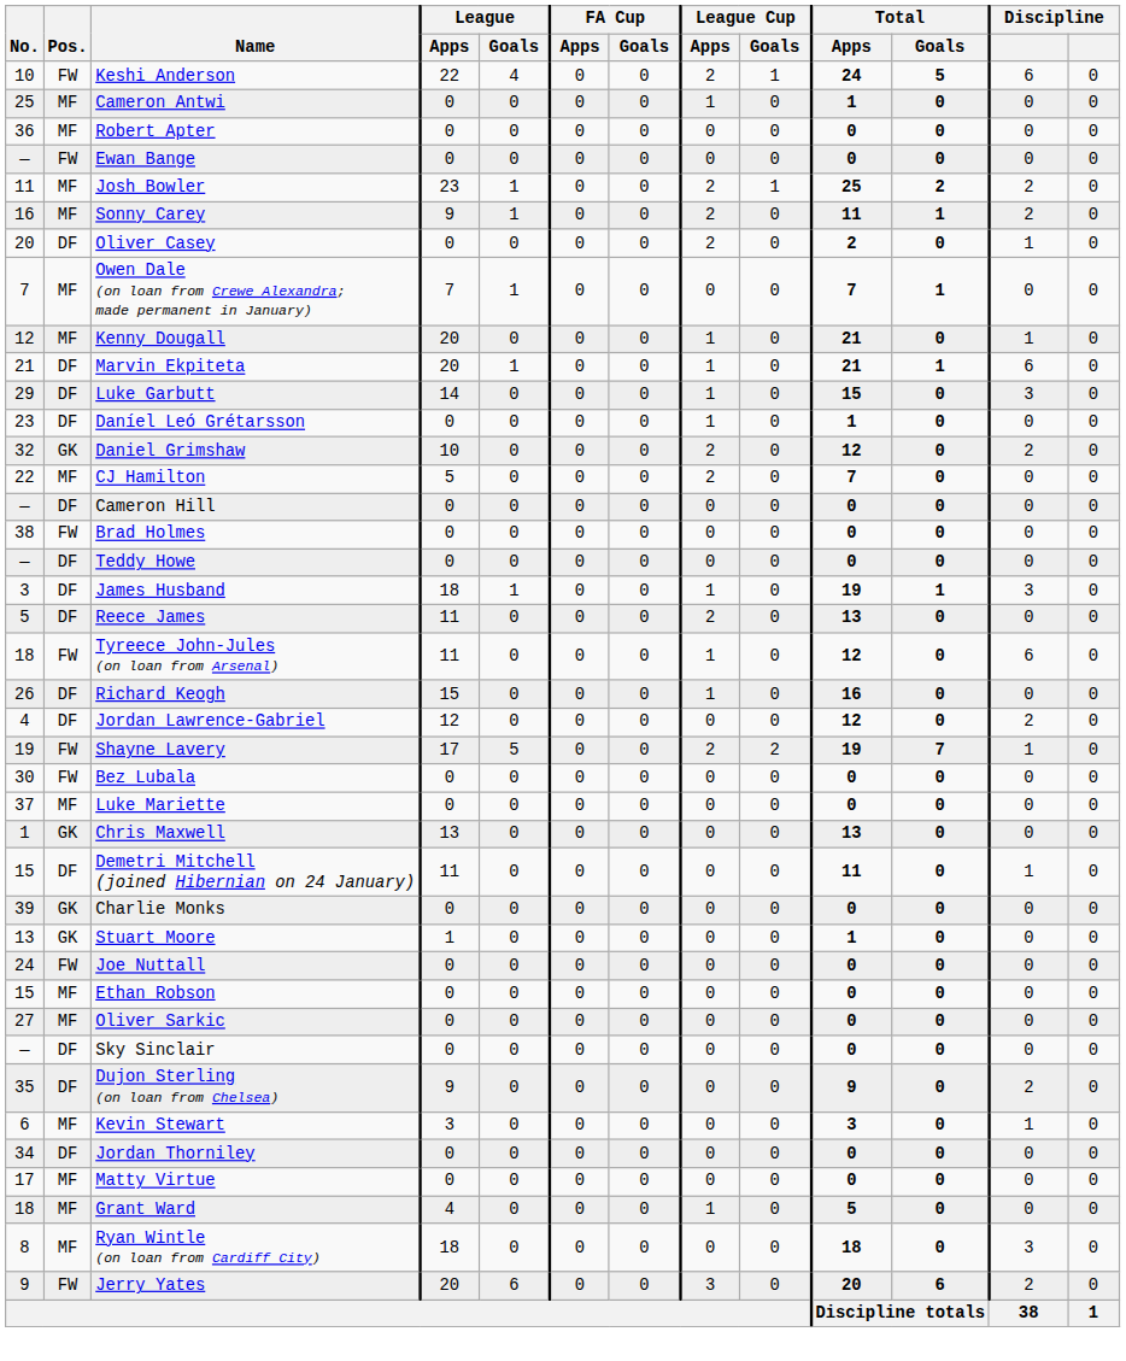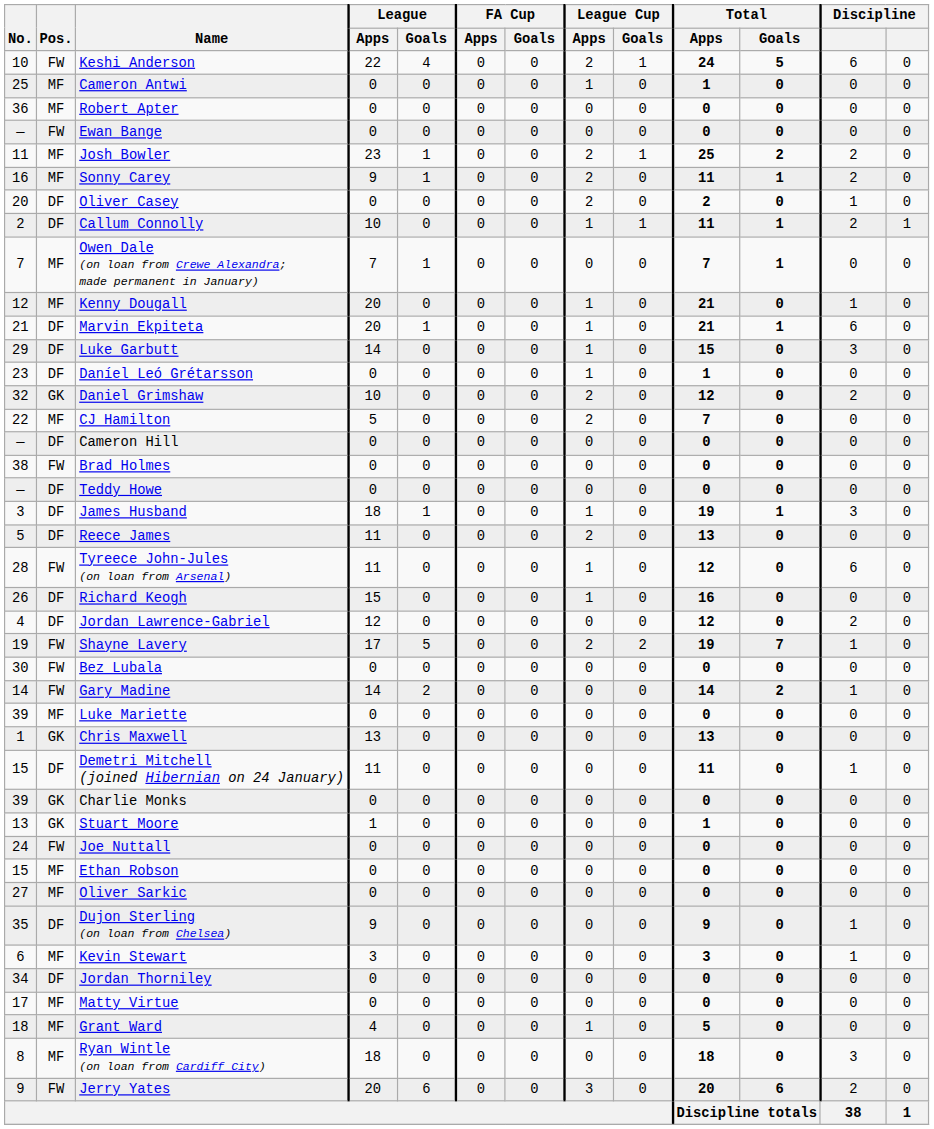 <table class="wikitable sortable" style="text-align:center; font-size:90%; ">
 <tr>
 <th rowspan="2" valign="bottom">No.</th>
 <th rowspan="2" valign="bottom">Pos.</th>
 <th rowspan="2" valign="bottom">Name</th>
 <th colspan="2" width="85" style="border-left:2px solid black;">League</th>
 <th colspan="2" width="85" style="border-left:2px solid black;">FA Cup</th>
 <th colspan="2" width="85" style="border-left:2px solid black;">League Cup</th>
 <th colspan="2" width="85" style="border-left:2px solid black;">Total</th>
 <th colspan="2" width="85" style="border-left:2px solid black;">Discipline</th>
 </tr>
 <tr>
 <th style="border-left:2px solid black;">Apps</th>
 <th>Goals</th>
 <th style="border-left:2px solid black;">Apps</th>
 <th>Goals</th>
 <th style="border-left:2px solid black;">Apps</th>
 <th>Goals</th>
 <th style="border-left:2px solid black;">Apps</th>
 <th>Goals</th>
 <th style="border-left:2px solid black;"></th>
 <th></th>
 </tr>
 <tr>
 <td>10</td>
 <td>FW</td>
 <td align="left"> <a href='#'>Keshi Anderson</a></td>
 <td style="border-left:2px solid black;">22</td>
 <td>4</td>
 <td style="border-left:2px solid black;">0</td>
 <td>0</td>
 <td style="border-left:2px solid black;">2</td>
 <td>1</td>
 <td style="border-left:2px solid black;"><strong>24</strong></td>
 <td><strong>5</strong></td>
 <td style="border-left:2px solid black;">6</td>
 <td>0</td>
 </tr>
 <tr bgcolor=#eeeeee>
 <td>25</td>
 <td>MF</td>
 <td align="left"> <a href='#'>Cameron Antwi</a></td>
 <td style="border-left:2px solid black;">0</td>
 <td>0</td>
 <td style="border-left:2px solid black;">0</td>
 <td>0</td>
 <td style="border-left:2px solid black;">1</td>
 <td>0</td>
 <td style="border-left:2px solid black;"><strong>1</strong></td>
 <td><strong>0</strong></td>
 <td style="border-left:2px solid black;">0</td>
 <td>0</td>
 </tr>
 <tr>
 <td>36</td>
 <td>MF</td>
 <td align="left"> <a href='#'>Robert Apter</a></td>
 <td style="border-left:2px solid black;">0</td>
 <td>0</td>
 <td style="border-left:2px solid black;">0</td>
 <td>0</td>
 <td style="border-left:2px solid black;">0</td>
 <td>0</td>
 <td style="border-left:2px solid black;"><strong>0</strong></td>
 <td><strong>0</strong></td>
 <td style="border-left:2px solid black;">0</td>
 <td>0</td>
 </tr>
 <tr bgcolor=#eeeeee>
 <td>—</td>
 <td>FW</td>
 <td align="left"> <a href='#'>Ewan Bange</a></td>
 <td style="border-left:2px solid black;">0</td>
 <td>0</td>
 <td style="border-left:2px solid black;">0</td>
 <td>0</td>
 <td style="border-left:2px solid black;">0</td>
 <td>0</td>
 <td style="border-left:2px solid black;"><strong>0</strong></td>
 <td><strong>0</strong></td>
 <td style="border-left:2px solid black;">0</td>
 <td>0</td>
 </tr>
 <tr>
 <td>11</td>
 <td>MF</td>
 <td align="left"> <a href='#'>Josh Bowler</a></td>
 <td style="border-left:2px solid black;">23</td>
 <td>1</td>
 <td style="border-left:2px solid black;">0</td>
 <td>0</td>
 <td style="border-left:2px solid black;">2</td>
 <td>1</td>
 <td style="border-left:2px solid black;"><strong>25</strong></td>
 <td><strong>2</strong></td>
 <td style="border-left:2px solid black;">2</td>
 <td>0</td>
 </tr>
 <tr bgcolor=#eeeeee>
 <td>16</td>
 <td>MF</td>
 <td align="left"> <a href='#'>Sonny Carey</a></td>
 <td style="border-left:2px solid black;">9</td>
 <td>1</td>
 <td style="border-left:2px solid black;">0</td>
 <td>0</td>
 <td style="border-left:2px solid black;">2</td>
 <td>0</td>
 <td style="border-left:2px solid black;"><strong>11</strong></td>
 <td><strong>1</strong></td>
 <td style="border-left:2px solid black;">2</td>
 <td>0</td>
 </tr>
 <tr>
 <td>20</td>
 <td>DF</td>
 <td align="left"> <a href='#'>Oliver Casey</a></td>
 <td style="border-left:2px solid black;">0</td>
 <td>0</td>
 <td style="border-left:2px solid black;">0</td>
 <td>0</td>
 <td style="border-left:2px solid black;">2</td>
 <td>0</td>
 <td style="border-left:2px solid black;"><strong>2</strong></td>
 <td><strong>0</strong></td>
 <td style="border-left:2px solid black;">1</td>
 <td>0</td>
+</tr>
+<tr bgcolor=#eeeeee>
+<td>2</td>
+<td>DF</td>
+<td align="left"> <a href='#'>Callum Connolly</a></td>
+<td style="border-left:2px solid black;">10</td>
+<td>0</td>
+<td style="border-left:2px solid black;">0</td>
+<td>0</td>
+<td style="border-left:2px solid black;">1</td>
+<td>1</td>
+<td style="border-left:2px solid black;"><strong>11</strong></td>
+<td><strong>1</strong></td>
+<td style="border-left:2px solid black;">2</td>
+<td>1</td>
 </tr>
 <tr>
 <td>7</td>
 <td>MF</td>
 <td align="left"> <a href='#'>Owen Dale</a><br><small><em>(on loan from <a href='#'>Crewe Alexandra</a>;<br>made permanent in January)</em></small></td>
 <td style="border-left:2px solid black;">7</td>
 <td>1</td>
 <td style="border-left:2px solid black;">0</td>
 <td>0</td>
 <td style="border-left:2px solid black;">0</td>
 <td>0</td>
 <td style="border-left:2px solid black;"><strong>7</strong></td>
 <td><strong>1</strong></td>
 <td style="border-left:2px solid black;">0</td>
 <td>0</td>
 </tr>
 <tr bgcolor=#eeeeee>
 <td>12</td>
 <td>MF</td>
 <td align="left"> <a href='#'>Kenny Dougall</a></td>
 <td style="border-left:2px solid black;">20</td>
 <td>0</td>
 <td style="border-left:2px solid black;">0</td>
 <td>0</td>
 <td style="border-left:2px solid black;">1</td>
 <td>0</td>
 <td style="border-left:2px solid black;"><strong>21</strong></td>
 <td><strong>0</strong></td>
 <td style="border-left:2px solid black;">1</td>
 <td>0</td>
 </tr>
 <tr>
 <td>21</td>
 <td>DF</td>
 <td align="left"> <a href='#'>Marvin Ekpiteta</a></td>
 <td style="border-left:2px solid black;">20</td>
 <td>1</td>
 <td style="border-left:2px solid black;">0</td>
 <td>0</td>
 <td style="border-left:2px solid black;">1</td>
 <td>0</td>
 <td style="border-left:2px solid black;"><strong>21</strong></td>
 <td><strong>1</strong></td>
 <td style="border-left:2px solid black;">6</td>
 <td>0</td>
 </tr>
 <tr bgcolor=#eeeeee>
 <td>29</td>
 <td>DF</td>
 <td align="left"> <a href='#'>Luke Garbutt</a></td>
 <td style="border-left:2px solid black;">14</td>
 <td>0</td>
 <td style="border-left:2px solid black;">0</td>
 <td>0</td>
 <td style="border-left:2px solid black;">1</td>
 <td>0</td>
 <td style="border-left:2px solid black;"><strong>15</strong></td>
 <td><strong>0</strong></td>
 <td style="border-left:2px solid black;">3</td>
 <td>0</td>
 </tr>
 <tr>
 <td>23</td>
 <td>DF</td>
 <td align="left"> <a href='#'>Daníel Leó Grétarsson</a></td>
 <td style="border-left:2px solid black;">0</td>
 <td>0</td>
 <td style="border-left:2px solid black;">0</td>
 <td>0</td>
 <td style="border-left:2px solid black;">1</td>
 <td>0</td>
 <td style="border-left:2px solid black;"><strong>1</strong></td>
 <td><strong>0</strong></td>
 <td style="border-left:2px solid black;">0</td>
 <td>0</td>
 </tr>
 <tr bgcolor=#eeeeee>
 <td>32</td>
 <td>GK</td>
 <td align="left"> <a href='#'>Daniel Grimshaw</a></td>
 <td style="border-left:2px solid black;">10</td>
 <td>0</td>
 <td style="border-left:2px solid black;">0</td>
 <td>0</td>
 <td style="border-left:2px solid black;">2</td>
 <td>0</td>
 <td style="border-left:2px solid black;"><strong>12</strong></td>
 <td><strong>0</strong></td>
 <td style="border-left:2px solid black;">2</td>
 <td>0</td>
 </tr>
 <tr>
 <td>22</td>
 <td>MF</td>
 <td align="left"> <a href='#'>CJ Hamilton</a></td>
 <td style="border-left:2px solid black;">5</td>
 <td>0</td>
 <td style="border-left:2px solid black;">0</td>
 <td>0</td>
 <td style="border-left:2px solid black;">2</td>
 <td>0</td>
 <td style="border-left:2px solid black;"><strong>7</strong></td>
 <td><strong>0</strong></td>
 <td style="border-left:2px solid black;">0</td>
 <td>0</td>
 </tr>
 <tr bgcolor=#eeeeee>
 <td>—</td>
 <td>DF</td>
 <td align="left"> Cameron Hill</td>
 <td style="border-left:2px solid black;">0</td>
 <td>0</td>
 <td style="border-left:2px solid black;">0</td>
 <td>0</td>
 <td style="border-left:2px solid black;">0</td>
 <td>0</td>
 <td style="border-left:2px solid black;"><strong>0</strong></td>
 <td><strong>0</strong></td>
 <td style="border-left:2px solid black;">0</td>
 <td>0</td>
 </tr>
 <tr>
 <td>38</td>
 <td>FW</td>
 <td align="left"> <a href='#'>Brad Holmes</a></td>
 <td style="border-left:2px solid black;">0</td>
 <td>0</td>
 <td style="border-left:2px solid black;">0</td>
 <td>0</td>
 <td style="border-left:2px solid black;">0</td>
 <td>0</td>
 <td style="border-left:2px solid black;"><strong>0</strong></td>
 <td><strong>0</strong></td>
 <td style="border-left:2px solid black;">0</td>
 <td>0</td>
 </tr>
 <tr bgcolor=#eeeeee>
 <td>—</td>
 <td>DF</td>
 <td align="left"> <a href='#'>Teddy Howe</a></td>
 <td style="border-left:2px solid black;">0</td>
 <td>0</td>
 <td style="border-left:2px solid black;">0</td>
 <td>0</td>
 <td style="border-left:2px solid black;">0</td>
 <td>0</td>
 <td style="border-left:2px solid black;"><strong>0</strong></td>
 <td><strong>0</strong></td>
 <td style="border-left:2px solid black;">0</td>
 <td>0</td>
 </tr>
 <tr>
 <td>3</td>
 <td>DF</td>
 <td align="left"> <a href='#'>James Husband</a></td>
 <td style="border-left:2px solid black;">18</td>
 <td>1</td>
 <td style="border-left:2px solid black;">0</td>
 <td>0</td>
 <td style="border-left:2px solid black;">1</td>
 <td>0</td>
 <td style="border-left:2px solid black;"><strong>19</strong></td>
 <td><strong>1</strong></td>
 <td style="border-left:2px solid black;">3</td>
 <td>0</td>
 </tr>
 <tr bgcolor=#eeeeee>
 <td>5</td>
 <td>DF</td>
 <td align="left"> <a href='#'>Reece James</a></td>
 <td style="border-left:2px solid black;">11</td>
 <td>0</td>
 <td style="border-left:2px solid black;">0</td>
 <td>0</td>
 <td style="border-left:2px solid black;">2</td>
 <td>0</td>
 <td style="border-left:2px solid black;"><strong>13</strong></td>
 <td><strong>0</strong></td>
 <td style="border-left:2px solid black;">0</td>
 <td>0</td>
 </tr>
 <tr>
-<td>18</td>
+<td>28</td>
 <td>FW</td>
 <td align="left"> <a href='#'>Tyreece John-Jules</a><br><small><em>(on loan from <a href='#'>Arsenal</a>)</em></small></td>
 <td style="border-left:2px solid black;">11</td>
 <td>0</td>
 <td style="border-left:2px solid black;">0</td>
 <td>0</td>
 <td style="border-left:2px solid black;">1</td>
 <td>0</td>
 <td style="border-left:2px solid black;"><strong>12</strong></td>
 <td><strong>0</strong></td>
 <td style="border-left:2px solid black;">6</td>
 <td>0</td>
 </tr>
 <tr bgcolor=#eeeeee>
 <td>26</td>
 <td>DF</td>
 <td align="left"> <a href='#'>Richard Keogh</a></td>
 <td style="border-left:2px solid black;">15</td>
 <td>0</td>
 <td style="border-left:2px solid black;">0</td>
 <td>0</td>
 <td style="border-left:2px solid black;">1</td>
 <td>0</td>
 <td style="border-left:2px solid black;"><strong>16</strong></td>
 <td><strong>0</strong></td>
 <td style="border-left:2px solid black;">0</td>
 <td>0</td>
 </tr>
 <tr>
 <td>4</td>
 <td>DF</td>
 <td align="left"> <a href='#'>Jordan Lawrence-Gabriel</a></td>
 <td style="border-left:2px solid black;">12</td>
 <td>0</td>
 <td style="border-left:2px solid black;">0</td>
 <td>0</td>
 <td style="border-left:2px solid black;">0</td>
 <td>0</td>
 <td style="border-left:2px solid black;"><strong>12</strong></td>
 <td><strong>0</strong></td>
 <td style="border-left:2px solid black;">2</td>
 <td>0</td>
 </tr>
 <tr bgcolor=#eeeeee>
 <td>19</td>
 <td>FW</td>
 <td align="left"> <a href='#'>Shayne Lavery</a></td>
 <td style="border-left:2px solid black;">17</td>
 <td>5</td>
 <td style="border-left:2px solid black;">0</td>
 <td>0</td>
 <td style="border-left:2px solid black;">2</td>
 <td>2</td>
 <td style="border-left:2px solid black;"><strong>19</strong></td>
 <td><strong>7</strong></td>
 <td style="border-left:2px solid black;">1</td>
 <td>0</td>
 </tr>
 <tr>
 <td>30</td>
 <td>FW</td>
 <td align="left"> <a href='#'>Bez Lubala</a></td>
 <td style="border-left:2px solid black;">0</td>
 <td>0</td>
 <td style="border-left:2px solid black;">0</td>
 <td>0</td>
 <td style="border-left:2px solid black;">0</td>
 <td>0</td>
 <td style="border-left:2px solid black;"><strong>0</strong></td>
 <td><strong>0</strong></td>
 <td style="border-left:2px solid black;">0</td>
 <td>0</td>
 </tr>
+<tr bgcolor=#eeeeee>
+<td>14</td>
+<td>FW</td>
+<td align="left"> <a href='#'>Gary Madine</a></td>
+<td style="border-left:2px solid black;">14</td>
+<td>2</td>
+<td style="border-left:2px solid black;">0</td>
+<td>0</td>
+<td style="border-left:2px solid black;">0</td>
+<td>0</td>
+<td style="border-left:2px solid black;"><strong>14</strong></td>
+<td><strong>2</strong></td>
+<td style="border-left:2px solid black;">1</td>
+<td>0</td>
+</tr>
 <tr>
-<td>37</td>
+<td>39</td>
 <td>MF</td>
 <td align="left"> <a href='#'>Luke Mariette</a></td>
 <td style="border-left:2px solid black;">0</td>
 <td>0</td>
 <td style="border-left:2px solid black;">0</td>
 <td>0</td>
 <td style="border-left:2px solid black;">0</td>
 <td>0</td>
 <td style="border-left:2px solid black;"><strong>0</strong></td>
 <td><strong>0</strong></td>
 <td style="border-left:2px solid black;">0</td>
 <td>0</td>
 </tr>
 <tr bgcolor=#eeeeee>
 <td>1</td>
 <td>GK</td>
 <td align="left"> <a href='#'>Chris Maxwell</a></td>
 <td style="border-left:2px solid black;">13</td>
 <td>0</td>
 <td style="border-left:2px solid black;">0</td>
 <td>0</td>
 <td style="border-left:2px solid black;">0</td>
 <td>0</td>
 <td style="border-left:2px solid black;"><strong>13</strong></td>
 <td><strong>0</strong></td>
 <td style="border-left:2px solid black;">0</td>
 <td>0</td>
 </tr>
 <tr>
 <td>15</td>
 <td>DF</td>
 <td align="left"> <a href='#'>Demetri Mitchell</a><br><em>(joined <a href='#'>Hibernian</a> on 24 January)</em></td>
 <td style="border-left:2px solid black;">11</td>
 <td>0</td>
 <td style="border-left:2px solid black;">0</td>
 <td>0</td>
 <td style="border-left:2px solid black;">0</td>
 <td>0</td>
 <td style="border-left:2px solid black;"><strong>11</strong></td>
 <td><strong>0</strong></td>
 <td style="border-left:2px solid black;">1</td>
 <td>0</td>
 </tr>
 <tr bgcolor=#eeeeee>
 <td>39</td>
 <td>GK</td>
 <td align="left"> Charlie Monks</td>
 <td style="border-left:2px solid black;">0</td>
 <td>0</td>
 <td style="border-left:2px solid black;">0</td>
 <td>0</td>
 <td style="border-left:2px solid black;">0</td>
 <td>0</td>
 <td style="border-left:2px solid black;"><strong>0</strong></td>
 <td><strong>0</strong></td>
 <td style="border-left:2px solid black;">0</td>
 <td>0</td>
 </tr>
 <tr>
 <td>13</td>
 <td>GK</td>
 <td align="left"> <a href='#'>Stuart Moore</a></td>
 <td style="border-left:2px solid black;">1</td>
 <td>0</td>
 <td style="border-left:2px solid black;">0</td>
 <td>0</td>
 <td style="border-left:2px solid black;">0</td>
 <td>0</td>
 <td style="border-left:2px solid black;"><strong>1</strong></td>
 <td><strong>0</strong></td>
 <td style="border-left:2px solid black;">0</td>
 <td>0</td>
 </tr>
 <tr bgcolor=#eeeeee>
 <td>24</td>
 <td>FW</td>
 <td align="left"> <a href='#'>Joe Nuttall</a></td>
 <td style="border-left:2px solid black;">0</td>
 <td>0</td>
 <td style="border-left:2px solid black;">0</td>
 <td>0</td>
 <td style="border-left:2px solid black;">0</td>
 <td>0</td>
 <td style="border-left:2px solid black;"><strong>0</strong></td>
 <td><strong>0</strong></td>
 <td style="border-left:2px solid black;">0</td>
 <td>0</td>
 </tr>
 <tr>
 <td>15</td>
 <td>MF</td>
 <td align="left"> <a href='#'>Ethan Robson</a></td>
 <td style="border-left:2px solid black;">0</td>
 <td>0</td>
 <td style="border-left:2px solid black;">0</td>
 <td>0</td>
 <td style="border-left:2px solid black;">0</td>
 <td>0</td>
 <td style="border-left:2px solid black;"><strong>0</strong></td>
 <td><strong>0</strong></td>
 <td style="border-left:2px solid black;">0</td>
 <td>0</td>
 </tr>
 <tr bgcolor=#eeeeee>
 <td>27</td>
 <td>MF</td>
 <td align="left"> <a href='#'>Oliver Sarkic</a></td>
 <td style="border-left:2px solid black;">0</td>
 <td>0</td>
 <td style="border-left:2px solid black;">0</td>
 <td>0</td>
 <td style="border-left:2px solid black;">0</td>
 <td>0</td>
 <td style="border-left:2px solid black;"><strong>0</strong></td>
 <td><strong>0</strong></td>
 <td style="border-left:2px solid black;">0</td>
 <td>0</td>
 </tr>
-<tr>
-<td>—</td>
-<td>DF</td>
-<td align="left"> Sky Sinclair</td>
-<td style="border-left:2px solid black;">0</td>
-<td>0</td>
-<td style="border-left:2px solid black;">0</td>
-<td>0</td>
-<td style="border-left:2px solid black;">0</td>
-<td>0</td>
-<td style="border-left:2px solid black;"><strong>0</strong></td>
-<td><strong>0</strong></td>
-<td style="border-left:2px solid black;">0</td>
-<td>0</td>
-</tr>
 <tr bgcolor=#eeeeee>
 <td>35</td>
 <td>DF</td>
 <td align="left"> <a href='#'>Dujon Sterling</a><br><small><em>(on loan from <a href='#'>Chelsea</a>)</em></small></td>
 <td style="border-left:2px solid black;">9</td>
 <td>0</td>
 <td style="border-left:2px solid black;">0</td>
 <td>0</td>
 <td style="border-left:2px solid black;">0</td>
 <td>0</td>
 <td style="border-left:2px solid black;"><strong>9</strong></td>
 <td><strong>0</strong></td>
-<td style="border-left:2px solid black;">2</td>
+<td style="border-left:2px solid black;">1</td>
 <td>0</td>
 </tr>
 <tr>
 <td>6</td>
 <td>MF</td>
 <td align="left"> <a href='#'>Kevin Stewart</a></td>
 <td style="border-left:2px solid black;">3</td>
 <td>0</td>
 <td style="border-left:2px solid black;">0</td>
 <td>0</td>
 <td style="border-left:2px solid black;">0</td>
 <td>0</td>
 <td style="border-left:2px solid black;"><strong>3</strong></td>
 <td><strong>0</strong></td>
 <td style="border-left:2px solid black;">1</td>
 <td>0</td>
 </tr>
 <tr bgcolor=#eeeeee>
 <td>34</td>
 <td>DF</td>
 <td align="left"> <a href='#'>Jordan Thorniley</a></td>
 <td style="border-left:2px solid black;">0</td>
 <td>0</td>
 <td style="border-left:2px solid black;">0</td>
 <td>0</td>
 <td style="border-left:2px solid black;">0</td>
 <td>0</td>
 <td style="border-left:2px solid black;"><strong>0</strong></td>
 <td><strong>0</strong></td>
 <td style="border-left:2px solid black;">0</td>
 <td>0</td>
 </tr>
 <tr>
 <td>17</td>
 <td>MF</td>
 <td align="left"> <a href='#'>Matty Virtue</a></td>
 <td style="border-left:2px solid black;">0</td>
 <td>0</td>
 <td style="border-left:2px solid black;">0</td>
 <td>0</td>
 <td style="border-left:2px solid black;">0</td>
 <td>0</td>
 <td style="border-left:2px solid black;"><strong>0</strong></td>
 <td><strong>0</strong></td>
 <td style="border-left:2px solid black;">0</td>
 <td>0</td>
 </tr>
 <tr bgcolor=#eeeeee>
 <td>18</td>
 <td>MF</td>
 <td align="left"> <a href='#'>Grant Ward</a></td>
 <td style="border-left:2px solid black;">4</td>
 <td>0</td>
 <td style="border-left:2px solid black;">0</td>
 <td>0</td>
 <td style="border-left:2px solid black;">1</td>
 <td>0</td>
 <td style="border-left:2px solid black;"><strong>5</strong></td>
 <td><strong>0</strong></td>
 <td style="border-left:2px solid black;">0</td>
 <td>0</td>
 </tr>
 <tr>
 <td>8</td>
 <td>MF</td>
 <td align="left"> <a href='#'>Ryan Wintle</a><br><small><em>(on loan from <a href='#'>Cardiff City</a>)</em></small></td>
 <td style="border-left:2px solid black;">18</td>
 <td>0</td>
 <td style="border-left:2px solid black;">0</td>
 <td>0</td>
 <td style="border-left:2px solid black;">0</td>
 <td>0</td>
 <td style="border-left:2px solid black;"><strong>18</strong></td>
 <td><strong>0</strong></td>
 <td style="border-left:2px solid black;">3</td>
 <td>0</td>
 </tr>
 <tr bgcolor=#eeeeee>
 <td>9</td>
 <td>FW</td>
 <td align="left"> <a href='#'>Jerry Yates</a></td>
 <td style="border-left:2px solid black;">20</td>
 <td>6</td>
 <td style="border-left:2px solid black;">0</td>
 <td>0</td>
 <td style="border-left:2px solid black;">3</td>
 <td>0</td>
 <td style="border-left:2px solid black;"><strong>20</strong></td>
 <td><strong>6</strong></td>
 <td style="border-left:2px solid black;">2</td>
 <td>0</td>
 </tr>
 <tr>
 <th colspan="9" align="right"></th>
 <th colspan="2" align="right" style="border-left:2px solid black;"><strong>Discipline totals</strong></th>
 <th> 38</th>
 <th> 1</th>
 </tr>
 <tr>
 </tr>
 </table>
